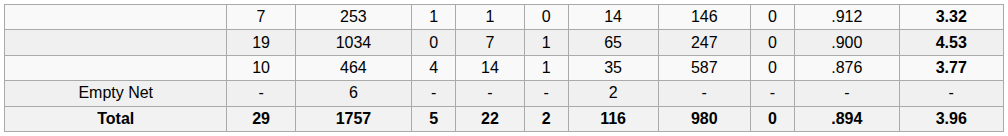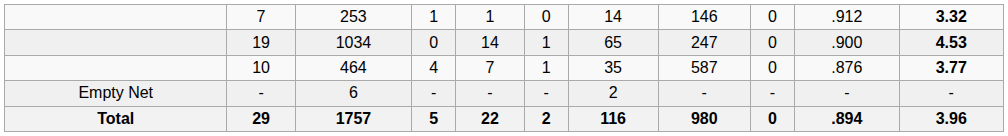 <table class="wikitable sortable" width ="1000">
 <tr align="center">
 </tr>
 <tr align="center">
 <td></td>
 <td>7</td>
 <td>253</td>
 <td>1</td>
 <td>1</td>
 <td>0</td>
 <td>14</td>
 <td>146</td>
 <td>0</td>
 <td>.912</td>
 <td><strong>3.32</strong></td>
 </tr>
 <tr align="center" bgcolor="f0f0f0">
 <td></td>
 <td>19</td>
 <td>1034</td>
 <td>0</td>
-<td>7</td>
+<td>14</td>
 <td>1</td>
 <td>65</td>
 <td>247</td>
 <td>0</td>
 <td>.900</td>
 <td><strong>4.53</strong></td>
 </tr>
 <tr align="center" bgcolor="">
 <td></td>
 <td>10</td>
 <td>464</td>
 <td>4</td>
-<td>14</td>
+<td>7</td>
 <td>1</td>
 <td>35</td>
 <td>587</td>
 <td>0</td>
 <td>.876</td>
 <td><strong>3.77</strong></td>
 </tr>
 <tr align="center" bgcolor="f0f0f0">
 <td>Empty Net</td>
 <td>-</td>
 <td>6</td>
 <td>-</td>
 <td>-</td>
 <td>-</td>
 <td>2</td>
 <td>-</td>
 <td>-</td>
 <td>-</td>
 <td>-</td>
 </tr>
 <tr>
 <th>Total</th>
 <th>29</th>
 <th>1757</th>
 <th>5</th>
 <th>22</th>
 <th>2</th>
 <th>116</th>
 <th>980</th>
 <th>0</th>
 <th>.894</th>
 <th>3.96</th>
 </tr>
 </table>
